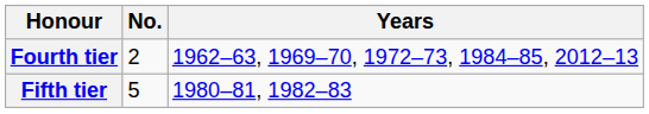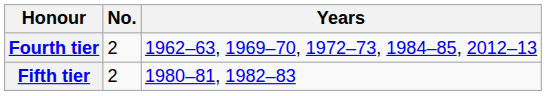 <table class="wikitable plainrowheaders">
 <tr>
 <th scope=col>Honour</th>
 <th scope=col>No.</th>
 <th scope=col>Years</th>
 </tr>
 <tr>
 <th scope=row><a href='#'>Fourth tier</a></th>
 <td>2</td>
 <td><a href='#'>1962–63</a>, <a href='#'>1969–70</a>, <a href='#'>1972–73</a>, <a href='#'>1984–85</a>, <a href='#'>2012–13</a></td>
 </tr>
 <tr>
 <th scope=row><a href='#'>Fifth tier</a></th>
-<td>5</td>
+<td>2</td>
 <td><a href='#'>1980–81</a>, <a href='#'>1982–83</a></td>
 </tr>
 </table>
